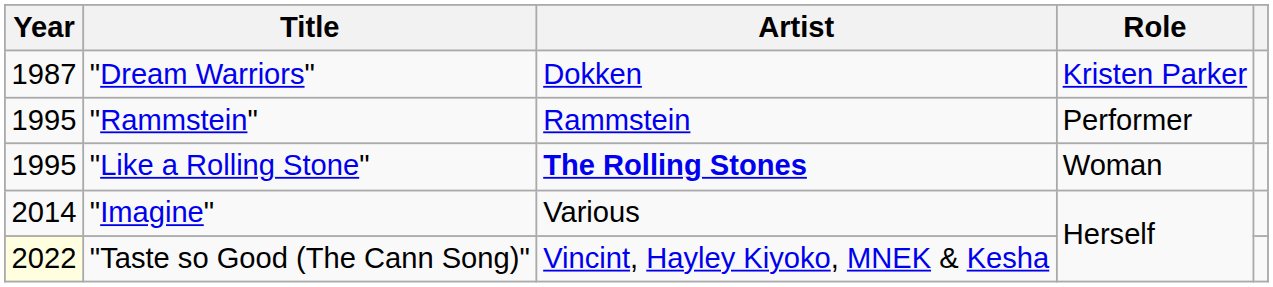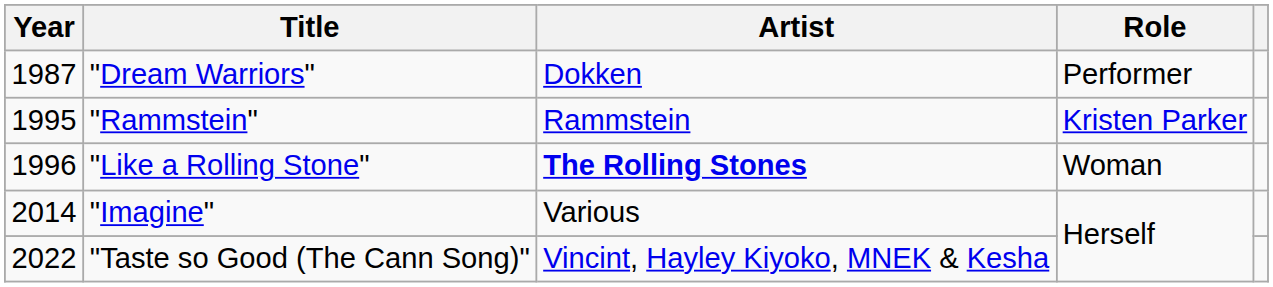 <table class="wikitable sortable">
 <tr>
 <th>Year</th>
 <th>Title</th>
 <th>Artist</th>
 <th>Role</th>
 <th class="unsortable"></th>
 </tr>
 <tr>
 <td>1987</td>
 <td>"<a href='#'>Dream Warriors</a>"</td>
 <td><a href='#'>Dokken</a></td>
-<td><a href='#'>Kristen Parker</a></td>
+<td>Performer</td>
 <td></td>
 </tr>
 <tr>
 <td>1995</td>
 <td>"<a href='#'>Rammstein</a>"</td>
 <td><a href='#'>Rammstein</a></td>
-<td>Performer</td>
+<td><a href='#'>Kristen Parker</a></td>
 <td></td>
 </tr>
 <tr>
-<td>1995</td>
+<td>1996</td>
 <td>"<a href='#'>Like a Rolling Stone</a>"</td>
 <td><strong><a href='#'>The Rolling Stones</a></strong></td>
 <td>Woman</td>
 <td></td>
 </tr>
 <tr>
 <td>2014</td>
 <td>"<a href='#'>Imagine</a>" </td>
 <td>Various</td>
 <td rowspan=2>Herself</td>
 <td style="text-align: center;"></td>
 </tr>
 <tr>
-<td style="background: lightyellow;">2022</td>
+<td>2022</td>
 <td>"Taste so Good (The Cann Song)"</td>
 <td><a href='#'>Vincint</a>, <a href='#'>Hayley Kiyoko</a>, <a href='#'>MNEK</a> & <a href='#'>Kesha</a></td>
 <td></td>
 </tr>
 </table>
